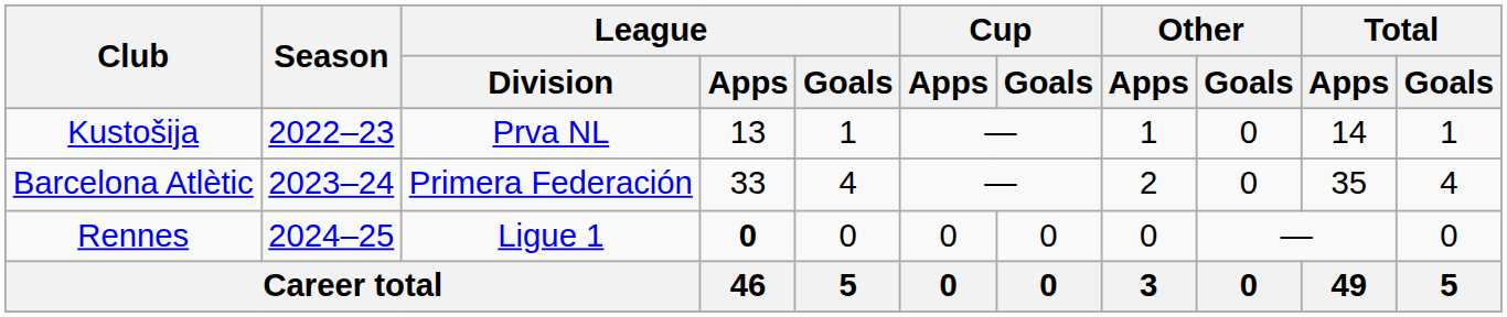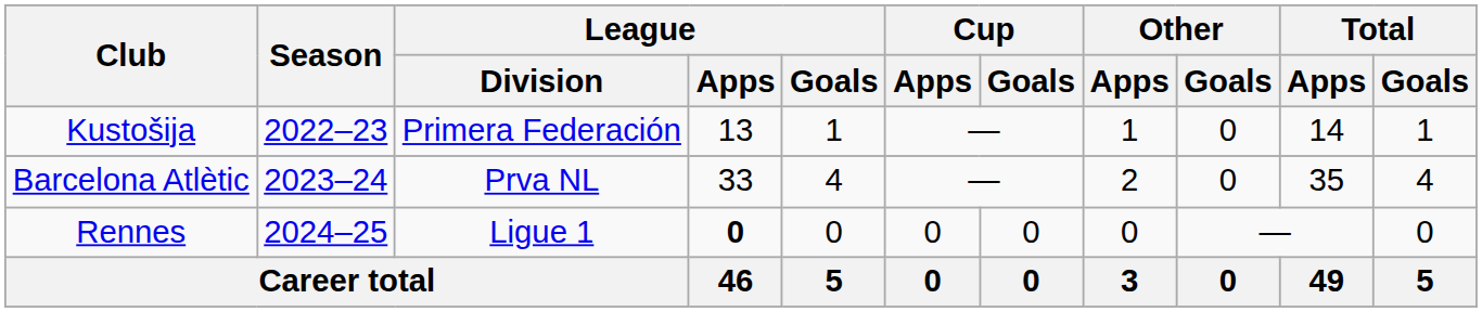 <table class="wikitable" style="text-align:center">
 <tr>
 <th rowspan="2">Club</th>
 <th rowspan="2">Season</th>
 <th colspan="3">League</th>
 <th colspan="2">Cup</th>
 <th colspan="2">Other</th>
 <th colspan="2">Total</th>
 </tr>
 <tr>
 <th>Division</th>
 <th>Apps</th>
 <th>Goals</th>
 <th>Apps</th>
 <th>Goals</th>
 <th>Apps</th>
 <th>Goals</th>
 <th>Apps</th>
 <th>Goals</th>
 </tr>
 <tr>
 <td><a href='#'>Kustošija</a></td>
 <td><a href='#'>2022–23</a></td>
-<td><a href='#'>Prva NL</a></td>
+<td><a href='#'>Primera Federación</a></td>
 <td>13</td>
 <td>1</td>
 <td colspan="2">—</td>
 <td>1</td>
 <td>0</td>
 <td>14</td>
 <td>1</td>
 </tr>
 <tr>
 <td><a href='#'>Barcelona Atlètic</a></td>
 <td><a href='#'>2023–24</a></td>
-<td><a href='#'>Primera Federación</a></td>
+<td><a href='#'>Prva NL</a></td>
 <td>33</td>
 <td>4</td>
 <td colspan="2">—</td>
 <td>2</td>
 <td>0</td>
 <td>35</td>
 <td>4</td>
 </tr>
 <tr>
 <td><a href='#'>Rennes</a></td>
 <td><a href='#'>2024–25</a></td>
 <td><a href='#'>Ligue 1</a></td>
 <td><strong>0</strong></td>
 <td>0</td>
 <td>0</td>
 <td>0</td>
 <td>0</td>
 <td colspan="2">—</td>
 <td>0</td>
 </tr>
 <tr>
 <th colspan="3">Career total</th>
 <th>46</th>
 <th>5</th>
 <th>0</th>
 <th>0</th>
 <th>3</th>
 <th>0</th>
 <th>49</th>
 <th>5</th>
 </tr>
 </table>
